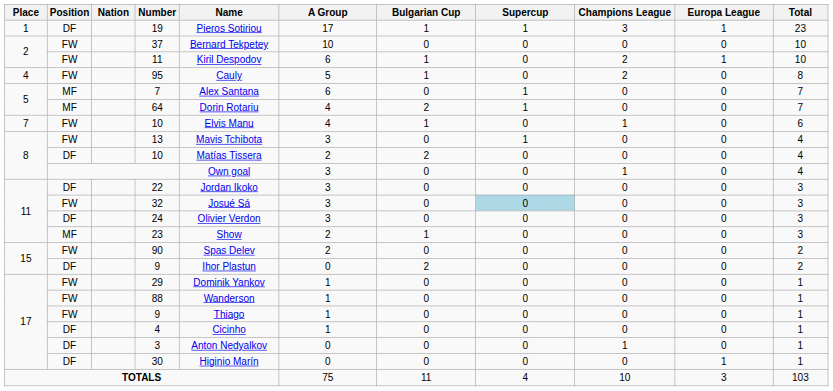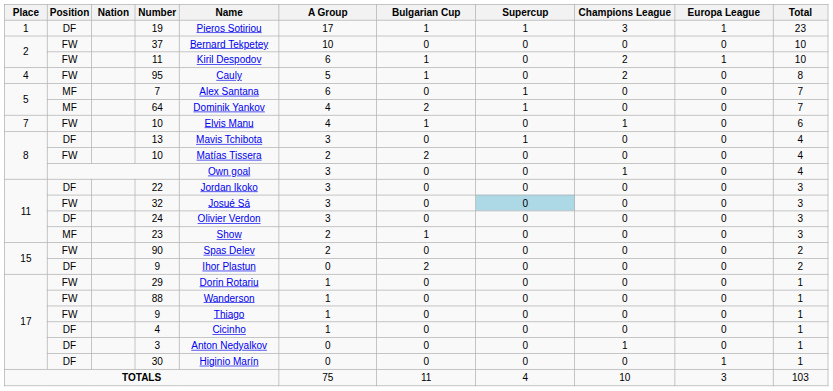 <table class="wikitable" style="font-size: 95%; text-align: center;">
 <tr>
 <th width=60>Place</th>
 <th width=60>Position</th>
 <th width=60>Nation</th>
 <th width=60>Number</th>
 <th width=150>Name</th>
 <th width=150>A Group</th>
 <th width=150>Bulgarian Cup</th>
 <th width=150>Supercup</th>
 <th width=150>Champions League</th>
 <th width=150>Europa League</th>
 <th width=80>Total</th>
 </tr>
 <tr>
 <td>1</td>
 <td>DF</td>
 <td></td>
 <td>19</td>
 <td><a href='#'>Pieros Sotiriou</a></td>
 <td>17</td>
 <td>1</td>
 <td>1</td>
 <td>3</td>
 <td>1</td>
 <td>23</td>
 </tr>
 <tr>
 <td rowspan="2">2</td>
 <td>FW</td>
 <td></td>
 <td>37</td>
 <td><a href='#'>Bernard Tekpetey</a></td>
 <td>10</td>
 <td>0</td>
 <td>0</td>
 <td>0</td>
 <td>0</td>
 <td>10</td>
 </tr>
 <tr>
 <td>FW</td>
 <td></td>
 <td>11</td>
 <td><a href='#'>Kiril Despodov</a></td>
 <td>6</td>
 <td>1</td>
 <td>0</td>
 <td>2</td>
 <td>1</td>
 <td>10</td>
 </tr>
 <tr>
 <td>4</td>
 <td>FW</td>
 <td></td>
 <td>95</td>
 <td><a href='#'>Cauly</a></td>
 <td>5</td>
 <td>1</td>
 <td>0</td>
 <td>2</td>
 <td>0</td>
 <td>8</td>
 </tr>
 <tr>
 <td rowspan="2">5</td>
 <td>MF</td>
 <td></td>
 <td>7</td>
 <td><a href='#'>Alex Santana</a></td>
 <td>6</td>
 <td>0</td>
 <td>1</td>
 <td>0</td>
 <td>0</td>
 <td>7</td>
 </tr>
 <tr>
 <td>MF</td>
 <td></td>
 <td>64</td>
-<td><a href='#'>Dorin Rotariu</a></td>
+<td><a href='#'>Dominik Yankov</a></td>
 <td>4</td>
 <td>2</td>
 <td>1</td>
 <td>0</td>
 <td>0</td>
 <td>7</td>
 </tr>
 <tr>
 <td>7</td>
 <td>FW</td>
 <td></td>
 <td>10</td>
 <td><a href='#'>Elvis Manu</a></td>
 <td>4</td>
 <td>1</td>
 <td>0</td>
 <td>1</td>
 <td>0</td>
 <td>6</td>
 </tr>
 <tr>
 <td rowspan="3">8</td>
-<td>FW</td>
+<td>DF</td>
 <td></td>
 <td>13</td>
 <td><a href='#'>Mavis Tchibota</a></td>
 <td>3</td>
 <td>0</td>
 <td>1</td>
 <td>0</td>
 <td>0</td>
 <td>4</td>
 </tr>
 <tr>
-<td>DF</td>
+<td>FW</td>
 <td></td>
 <td>10</td>
 <td><a href='#'>Matías Tissera</a></td>
 <td>2</td>
 <td>2</td>
 <td>0</td>
 <td>0</td>
 <td>0</td>
 <td>4</td>
 </tr>
 <tr>
 <td colspan="3"></td>
 <td><a href='#'>Own goal</a></td>
 <td>3</td>
 <td>0</td>
 <td>0</td>
 <td>1</td>
 <td>0</td>
 <td>4</td>
 </tr>
 <tr>
 <td rowspan="4">11</td>
 <td>DF</td>
 <td></td>
 <td>22</td>
 <td><a href='#'>Jordan Ikoko</a></td>
 <td>3</td>
 <td>0</td>
 <td>0</td>
 <td>0</td>
 <td>0</td>
 <td>3</td>
 </tr>
 <tr>
 <td>FW</td>
 <td></td>
 <td>32</td>
 <td><a href='#'>Josué Sá</a></td>
 <td>3</td>
 <td>0</td>
 <td style="background: lightblue;">0</td>
 <td>0</td>
 <td>0</td>
 <td>3</td>
 </tr>
 <tr>
 <td>DF</td>
 <td></td>
 <td>24</td>
 <td><a href='#'>Olivier Verdon</a></td>
 <td>3</td>
 <td>0</td>
 <td>0</td>
 <td>0</td>
 <td>0</td>
 <td>3</td>
 </tr>
 <tr>
 <td>MF</td>
 <td></td>
 <td>23</td>
 <td><a href='#'>Show</a></td>
 <td>2</td>
 <td>1</td>
 <td>0</td>
 <td>0</td>
 <td>0</td>
 <td>3</td>
 </tr>
 <tr>
 <td rowspan="2">15</td>
 <td>FW</td>
 <td></td>
 <td>90</td>
 <td><a href='#'>Spas Delev</a></td>
 <td>2</td>
 <td>0</td>
 <td>0</td>
 <td>0</td>
 <td>0</td>
 <td>2</td>
 </tr>
 <tr>
 <td>DF</td>
 <td></td>
 <td>9</td>
 <td><a href='#'>Ihor Plastun</a></td>
 <td>0</td>
 <td>2</td>
 <td>0</td>
 <td>0</td>
 <td>0</td>
 <td>2</td>
 </tr>
 <tr>
 <td rowspan="6">17</td>
 <td>FW</td>
 <td></td>
 <td>29</td>
-<td><a href='#'>Dominik Yankov</a></td>
+<td><a href='#'>Dorin Rotariu</a></td>
 <td>1</td>
 <td>0</td>
 <td>0</td>
 <td>0</td>
 <td>0</td>
 <td>1</td>
 </tr>
 <tr>
 <td>FW</td>
 <td></td>
 <td>88</td>
 <td><a href='#'>Wanderson</a></td>
 <td>1</td>
 <td>0</td>
 <td>0</td>
 <td>0</td>
 <td>0</td>
 <td>1</td>
 </tr>
 <tr>
 <td>FW</td>
 <td></td>
 <td>9</td>
 <td><a href='#'>Thiago</a></td>
 <td>1</td>
 <td>0</td>
 <td>0</td>
 <td>0</td>
 <td>0</td>
 <td>1</td>
 </tr>
 <tr>
 <td>DF</td>
 <td></td>
 <td>4</td>
 <td><a href='#'>Cicinho</a></td>
 <td>1</td>
 <td>0</td>
 <td>0</td>
 <td>0</td>
 <td>0</td>
 <td>1</td>
 </tr>
 <tr>
 <td>DF</td>
 <td></td>
 <td>3</td>
 <td><a href='#'>Anton Nedyalkov</a></td>
 <td>0</td>
 <td>0</td>
 <td>0</td>
 <td>1</td>
 <td>0</td>
 <td>1</td>
 </tr>
 <tr>
 <td>DF</td>
 <td></td>
 <td>30</td>
 <td><a href='#'>Higinio Marín</a></td>
 <td>0</td>
 <td>0</td>
 <td>0</td>
 <td>0</td>
 <td>1</td>
 <td>1</td>
 </tr>
 <tr>
 <td colspan="5"><strong>TOTALS</strong></td>
 <td>75</td>
 <td>11</td>
 <td>4</td>
 <td>10</td>
 <td>3</td>
 <td>103</td>
 </tr>
 </table>
